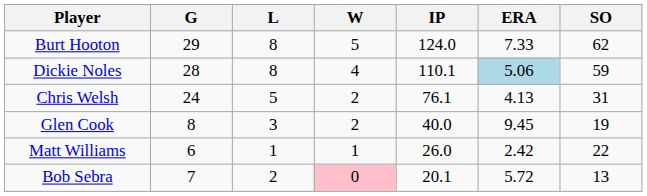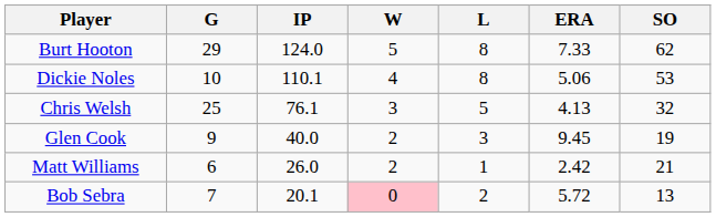 <table class="wikitable sortable">
 <tr>
 <th bgcolor="#DDDDFF" width="16%">Player</th>
 <th bgcolor="#DDDDFF" width="9%">G</th>
+<th bgcolor="#DDDDFF" width="9%">IP</th>
+<th bgcolor="#DDDDFF" width="9%">W</th>
 <th bgcolor="#DDDDFF" width="9%">L</th>
-<th bgcolor="#DDDDFF" width="9%">W</th>
-<th bgcolor="#DDDDFF" width="9%">IP</th>
 <th bgcolor="#DDDDFF" width="9%">ERA</th>
 <th bgcolor="#DDDDFF" width="9%">SO</th>
 </tr>
 <tr align="center">
 <td><a href='#'>Burt Hooton</a></td>
 <td>29</td>
+<td>124.0</td>
+<td>5</td>
 <td>8</td>
-<td>5</td>
-<td>124.0</td>
 <td>7.33</td>
 <td>62</td>
 </tr>
 <tr align=center>
 <td><a href='#'>Dickie Noles</a></td>
-<td>28</td>
+<td>10</td>
+<td>110.1</td>
+<td>4</td>
 <td>8</td>
-<td>4</td>
-<td>110.1</td>
-<td style="background: lightblue;">5.06</td>
-<td>59</td>
+<td>5.06</td>
+<td>53</td>
 </tr>
 <tr align=center>
 <td><a href='#'>Chris Welsh</a></td>
-<td>24</td>
+<td>25</td>
+<td>76.1</td>
+<td>3</td>
 <td>5</td>
-<td>2</td>
-<td>76.1</td>
 <td>4.13</td>
-<td>31</td>
+<td>32</td>
 </tr>
 <tr align="center">
 <td><a href='#'>Glen Cook</a></td>
-<td>8</td>
+<td>9</td>
+<td>40.0</td>
+<td>2</td>
 <td>3</td>
-<td>2</td>
-<td>40.0</td>
 <td>9.45</td>
 <td>19</td>
 </tr>
 <tr align=center>
 <td><a href='#'>Matt Williams</a></td>
 <td>6</td>
+<td>26.0</td>
+<td>2</td>
 <td>1</td>
-<td>1</td>
-<td>26.0</td>
 <td>2.42</td>
-<td>22</td>
+<td>21</td>
 </tr>
 <tr align="center">
 <td><a href='#'>Bob Sebra</a></td>
 <td>7</td>
+<td>20.1</td>
+<td style="background: pink;">0</td>
 <td>2</td>
-<td style="background: pink;">0</td>
-<td>20.1</td>
 <td>5.72</td>
 <td>13</td>
 </tr>
 </table>
